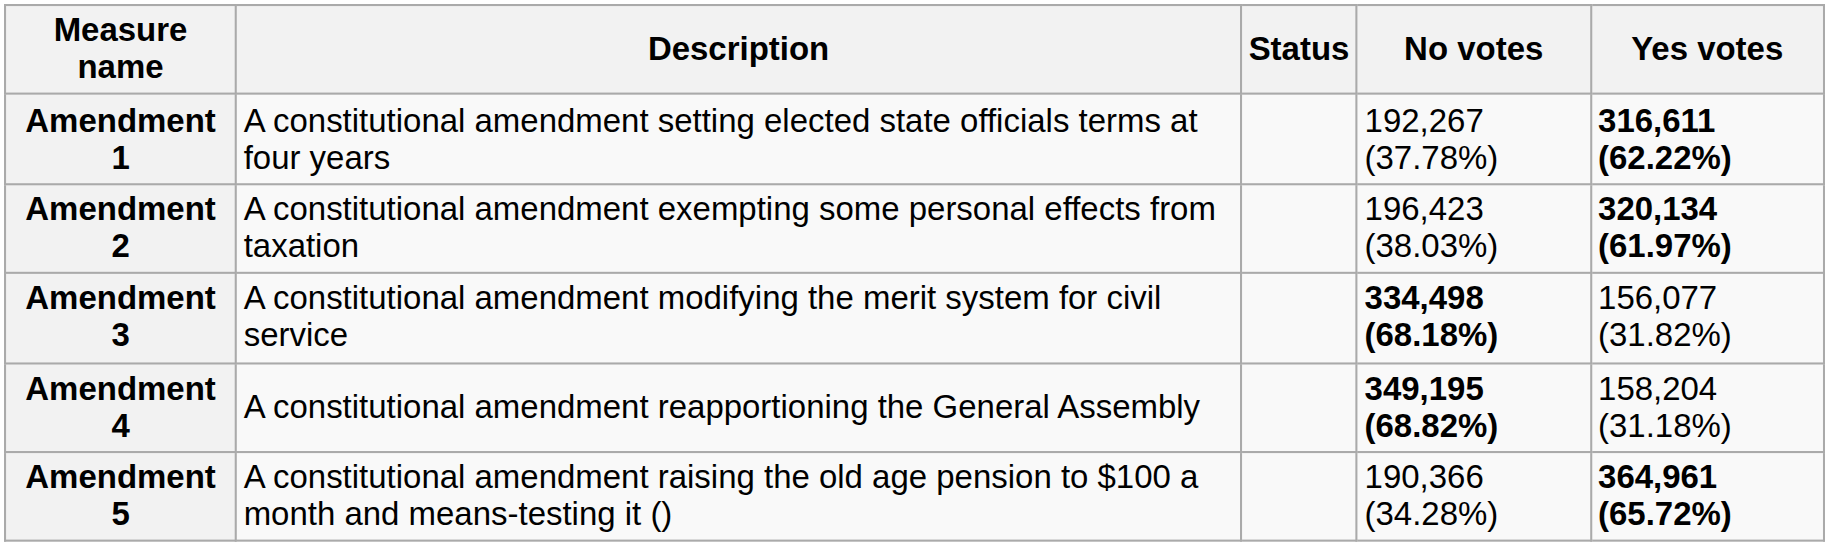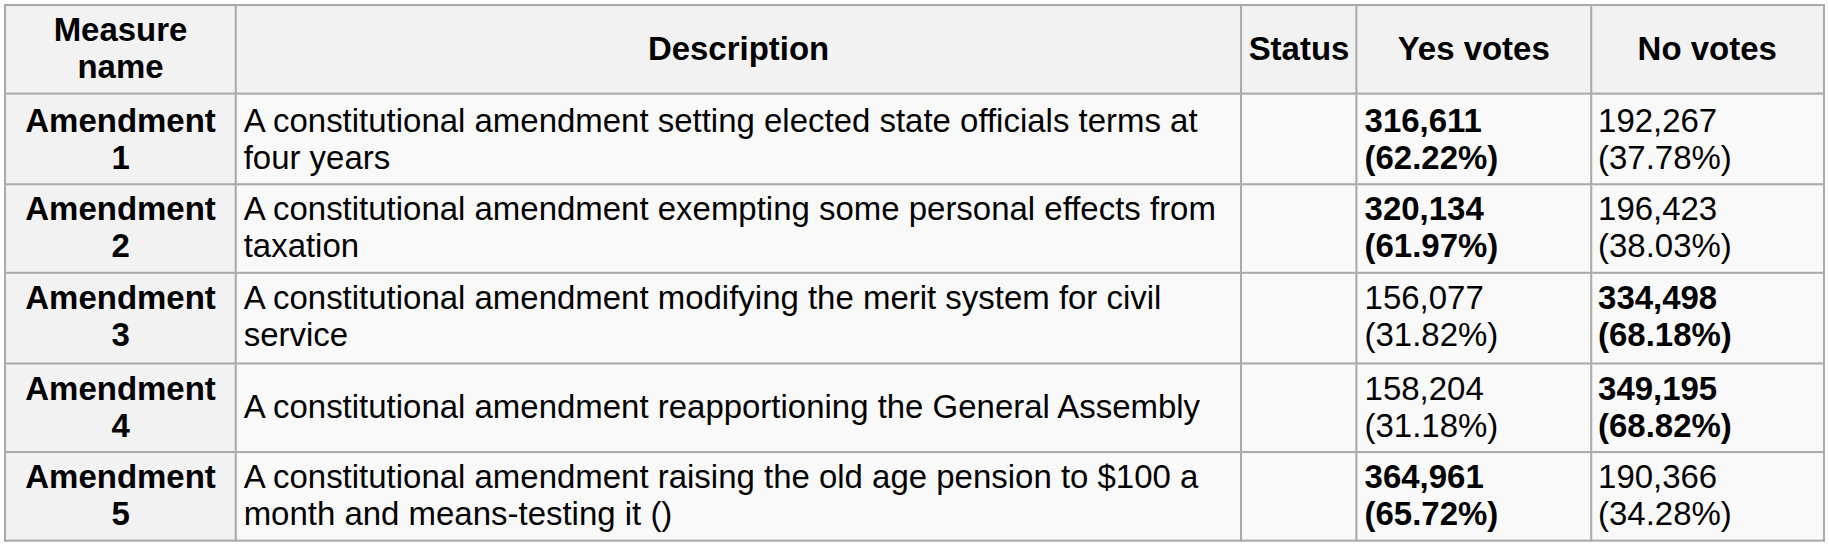 <table class="wikitable sortable plainrowheaders" style="width:100%">
 <tr>
 <th scope="col">Measure name</th>
 <th class="unsortable" scope="col">Description</th>
 <th scope="col">Status</th>
+<th scope="col">Yes votes</th>
 <th scope="col">No votes</th>
-<th scope="col">Yes votes</th>
 </tr>
 <tr>
 <th scope="row">Amendment 1</th>
 <td>A constitutional amendment setting elected state officials terms at four years</td>
 <td></td>
+<td><strong>316,611 (62.22%)</strong></td>
 <td>192,267 (37.78%)</td>
-<td><strong>316,611 (62.22%)</strong></td>
 </tr>
 <tr>
 <th scope="row">Amendment 2</th>
 <td>A constitutional amendment exempting some personal effects from taxation</td>
 <td></td>
+<td><strong>320,134 (61.97%)</strong></td>
 <td>196,423 (38.03%)</td>
-<td><strong>320,134 (61.97%)</strong></td>
 </tr>
 <tr>
 <th scope="row">Amendment 3</th>
 <td>A constitutional amendment modifying the merit system for civil service</td>
 <td></td>
+<td>156,077 (31.82%)</td>
 <td><strong>334,498 (68.18%)</strong></td>
-<td>156,077 (31.82%)</td>
 </tr>
 <tr>
 <th scope="row">Amendment 4</th>
 <td>A constitutional amendment reapportioning the General Assembly</td>
 <td></td>
+<td>158,204 (31.18%)</td>
 <td><strong>349,195 (68.82%)</strong></td>
-<td>158,204 (31.18%)</td>
 </tr>
 <tr>
 <th scope="row">Amendment 5</th>
 <td>A constitutional amendment raising the old age pension to $100 a month and means-testing it ()</td>
 <td></td>
+<td><strong>364,961 (65.72%)</strong></td>
 <td>190,366 (34.28%)</td>
-<td><strong>364,961 (65.72%)</strong></td>
 </tr>
 </table>
